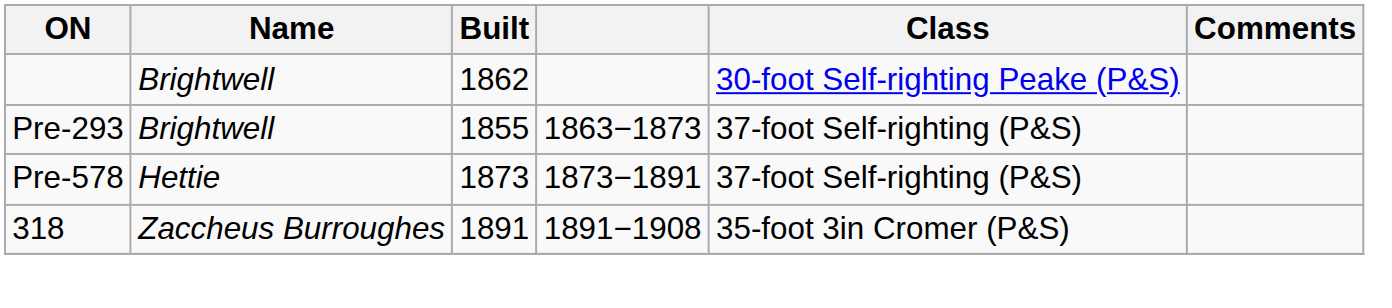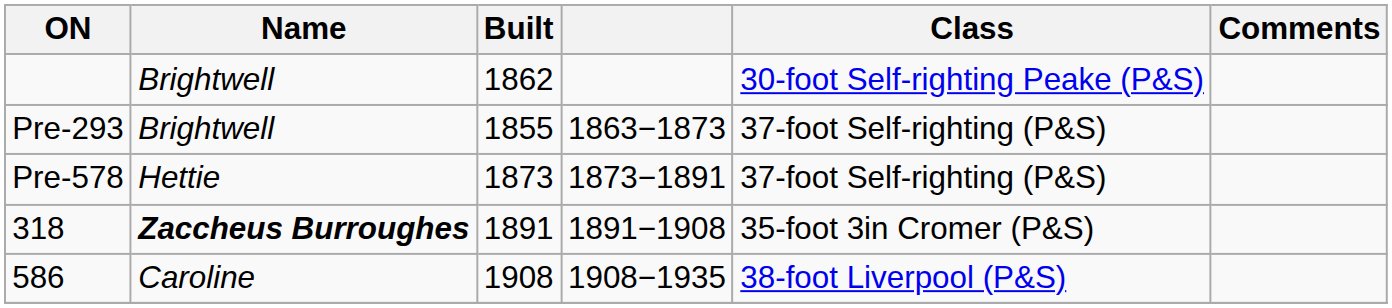 <table class="wikitable">
 <tr>
 <th>ON</th>
 <th>Name</th>
 <th>Built</th>
 <th></th>
 <th>Class</th>
 <th>Comments</th>
 </tr>
 <tr>
 <td></td>
 <td><em>Brightwell</em></td>
 <td>1862</td>
 <td></td>
 <td><a href='#'>30-foot Self-righting Peake (P&S)</a></td>
 <td></td>
 </tr>
 <tr>
 <td>Pre-293</td>
 <td><em>Brightwell</em></td>
 <td>1855</td>
 <td>1863−1873</td>
 <td>37-foot Self-righting (P&S)</td>
 <td></td>
 </tr>
 <tr>
 <td>Pre-578</td>
 <td><em>Hettie</em></td>
 <td>1873</td>
 <td>1873−1891</td>
 <td>37-foot Self-righting (P&S)</td>
 <td></td>
 </tr>
 <tr>
 <td>318</td>
-<td><em>Zaccheus Burroughes</em></td>
+<td><strong><em>Zaccheus Burroughes</em></strong></td>
 <td>1891</td>
 <td>1891−1908</td>
 <td>35-foot 3in Cromer (P&S)</td>
 <td></td>
 </tr>
 <tr>
+<td>586</td>
+<td><em>Caroline</em></td>
+<td>1908</td>
+<td>1908−1935</td>
+<td><a href='#'>38-foot Liverpool (P&S)</a></td>
+<td></td>
+</tr>
+<tr>
 </tr>
 </table>
